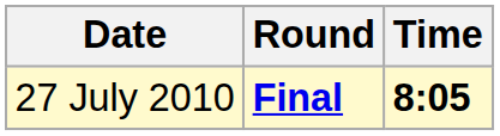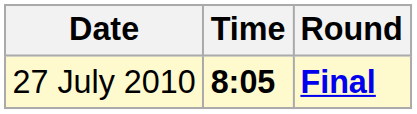 <table class="wikitable">
 <tr>
 <th>Date</th>
+<th>Time</th>
 <th>Round</th>
-<th>Time</th>
 </tr>
 <tr style=background:lemonchiffon>
 <td>27 July 2010</td>
+<td><strong>8:05</strong></td>
 <td><strong><a href='#'>Final</a></strong></td>
-<td><strong>8:05</strong></td>
 </tr>
 </table>
